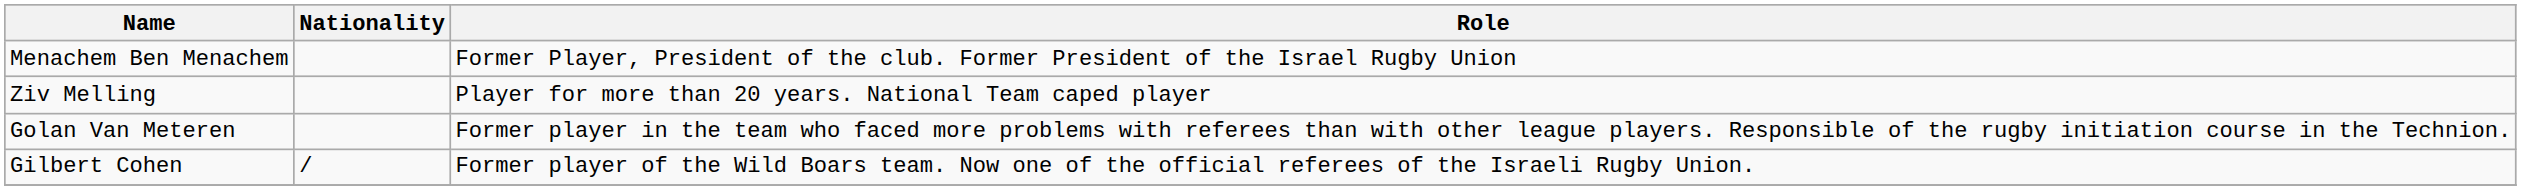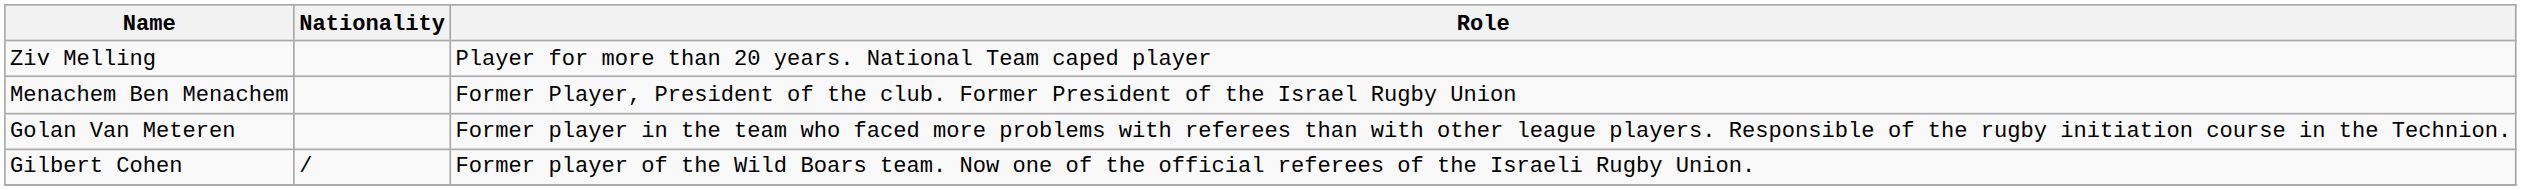 <table class="wikitable">
 <tr>
 <th>Name</th>
 <th>Nationality</th>
 <th>Role</th>
 </tr>
 <tr>
+<td>Ziv Melling</td>
+<td></td>
+<td>Player for more than 20 years. National Team caped player</td>
+</tr>
+<tr>
 <td>Menachem Ben Menachem</td>
 <td></td>
 <td>Former Player, President of the club. Former President of the Israel Rugby Union</td>
-</tr>
-<tr>
-<td>Ziv Melling</td>
-<td></td>
-<td>Player for more than 20 years. National Team caped player</td>
 </tr>
 <tr>
 <td>Golan Van Meteren</td>
 <td></td>
 <td>Former player in the team who faced more problems with referees than with other league players. Responsible of the rugby initiation course in the Technion.</td>
 </tr>
 <tr>
 <td>Gilbert Cohen</td>
 <td>/</td>
 <td>Former player of the Wild Boars team. Now one of the official referees of the Israeli Rugby Union.</td>
 </tr>
 <tr>
 </tr>
 </table>
